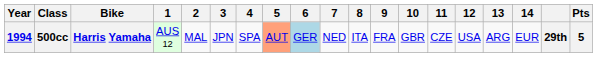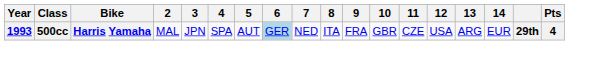 <table class="wikitable" style="text-align:center">
 <tr>
 <th>Year</th>
 <th>Class</th>
 <th>Bike</th>
-<th>1</th>
 <th>2</th>
 <th>3</th>
 <th>4</th>
 <th>5</th>
 <th>6</th>
 <th>7</th>
 <th>8</th>
 <th>9</th>
 <th>10</th>
 <th>11</th>
 <th>12</th>
 <th>13</th>
 <th>14</th>
 <th></th>
 <th>Pts</th>
 </tr>
 <tr>
-<th><a href='#'>1994</a></th>
+<th><a href='#'>1993</a></th>
 <th>500cc</th>
 <th><a href='#'>Harris</a> <a href='#'>Yamaha</a></th>
-<td bgcolor="#DFFFDF"><a href='#'>AUS</a><br><small>12</small></td>
 <td><a href='#'>MAL</a></td>
 <td><a href='#'>JPN</a></td>
 <td><a href='#'>SPA</a></td>
-<td style="background: lightsalmon;"><a href='#'>AUT</a></td>
+<td><a href='#'>AUT</a></td>
 <td style="background: lightblue;"><a href='#'>GER</a></td>
 <td><a href='#'>NED</a></td>
 <td><a href='#'>ITA</a></td>
 <td><a href='#'>FRA</a></td>
 <td><a href='#'>GBR</a></td>
 <td><a href='#'>CZE</a></td>
 <td><a href='#'>USA</a></td>
 <td><a href='#'>ARG</a></td>
 <td><a href='#'>EUR</a></td>
 <th>29th</th>
-<th>5</th>
+<th>4</th>
 </tr>
 </table>
